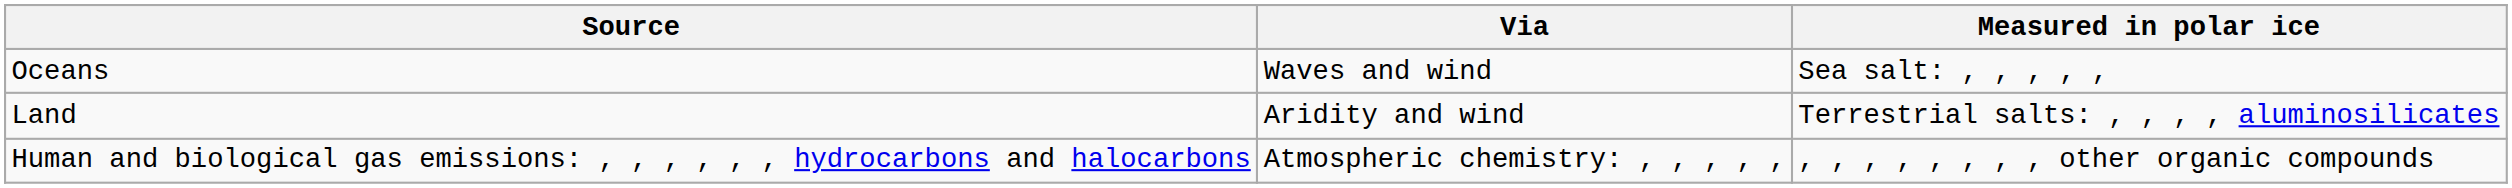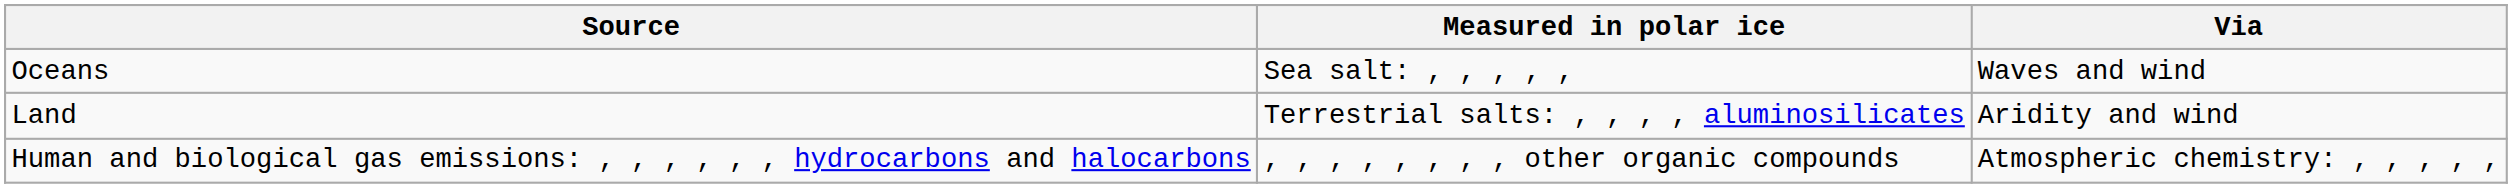 <table class="wikitable">
 <tr>
 <th>Source</th>
+<th>Measured in polar ice</th>
 <th>Via</th>
-<th>Measured in polar ice</th>
 </tr>
 <tr>
 <td>Oceans</td>
+<td>Sea salt: , , , , , </td>
 <td>Waves and wind</td>
-<td>Sea salt: , , , , , </td>
 </tr>
 <tr>
 <td>Land</td>
+<td>Terrestrial salts: , , , , <a href='#'>aluminosilicates</a></td>
 <td>Aridity and wind</td>
-<td>Terrestrial salts: , , , , <a href='#'>aluminosilicates</a></td>
 </tr>
 <tr>
 <td>Human and biological gas emissions: , , , , , , <a href='#'>hydrocarbons</a> and <a href='#'>halocarbons</a></td>
+<td>, , , , , , , , other organic compounds</td>
 <td>Atmospheric chemistry: , , , , ,</td>
-<td>, , , , , , , , other organic compounds</td>
 </tr>
 </table>
